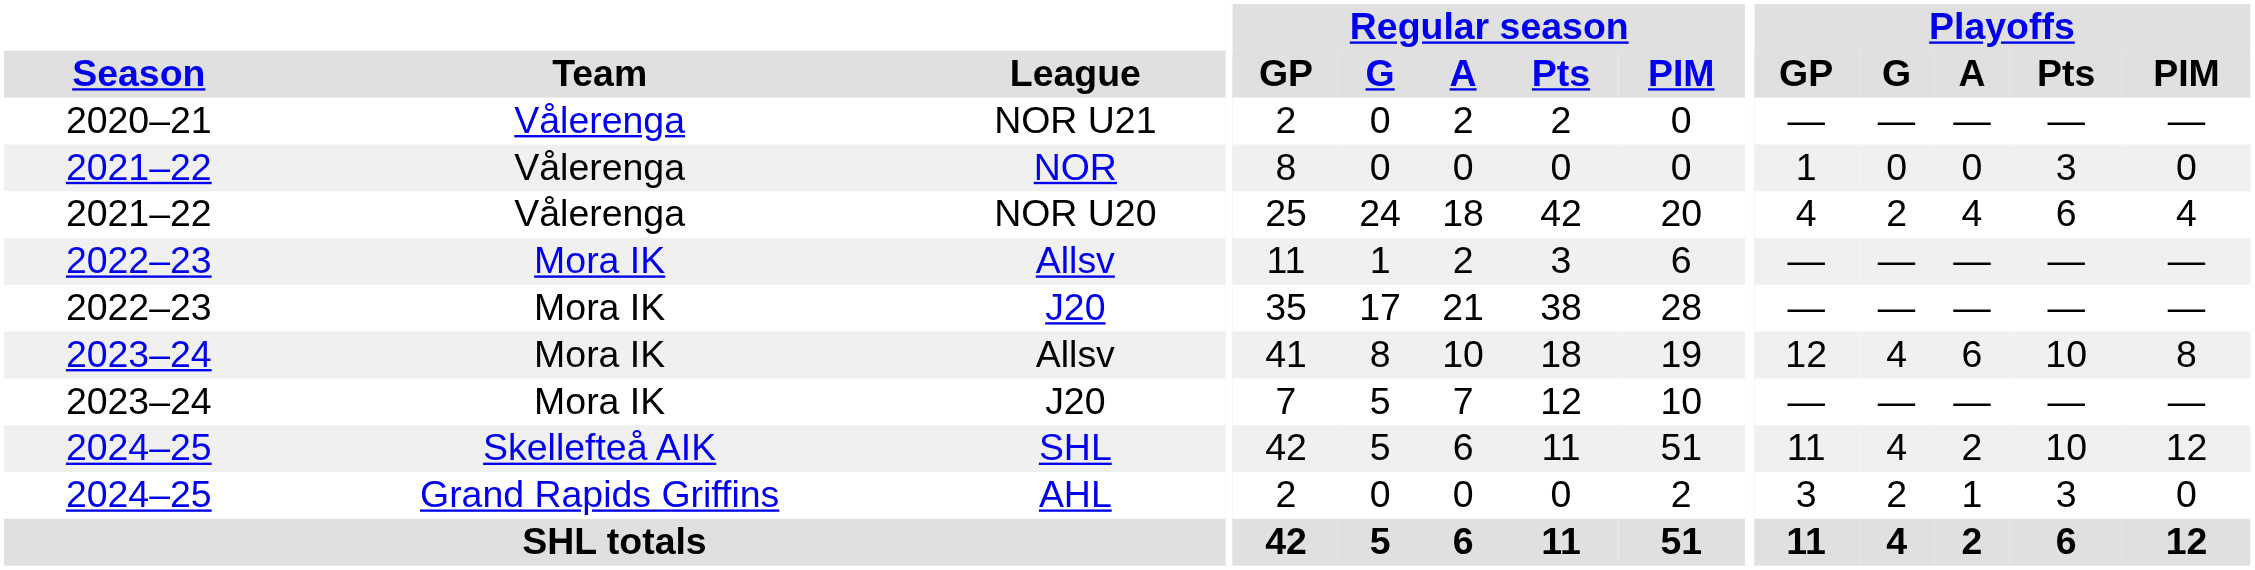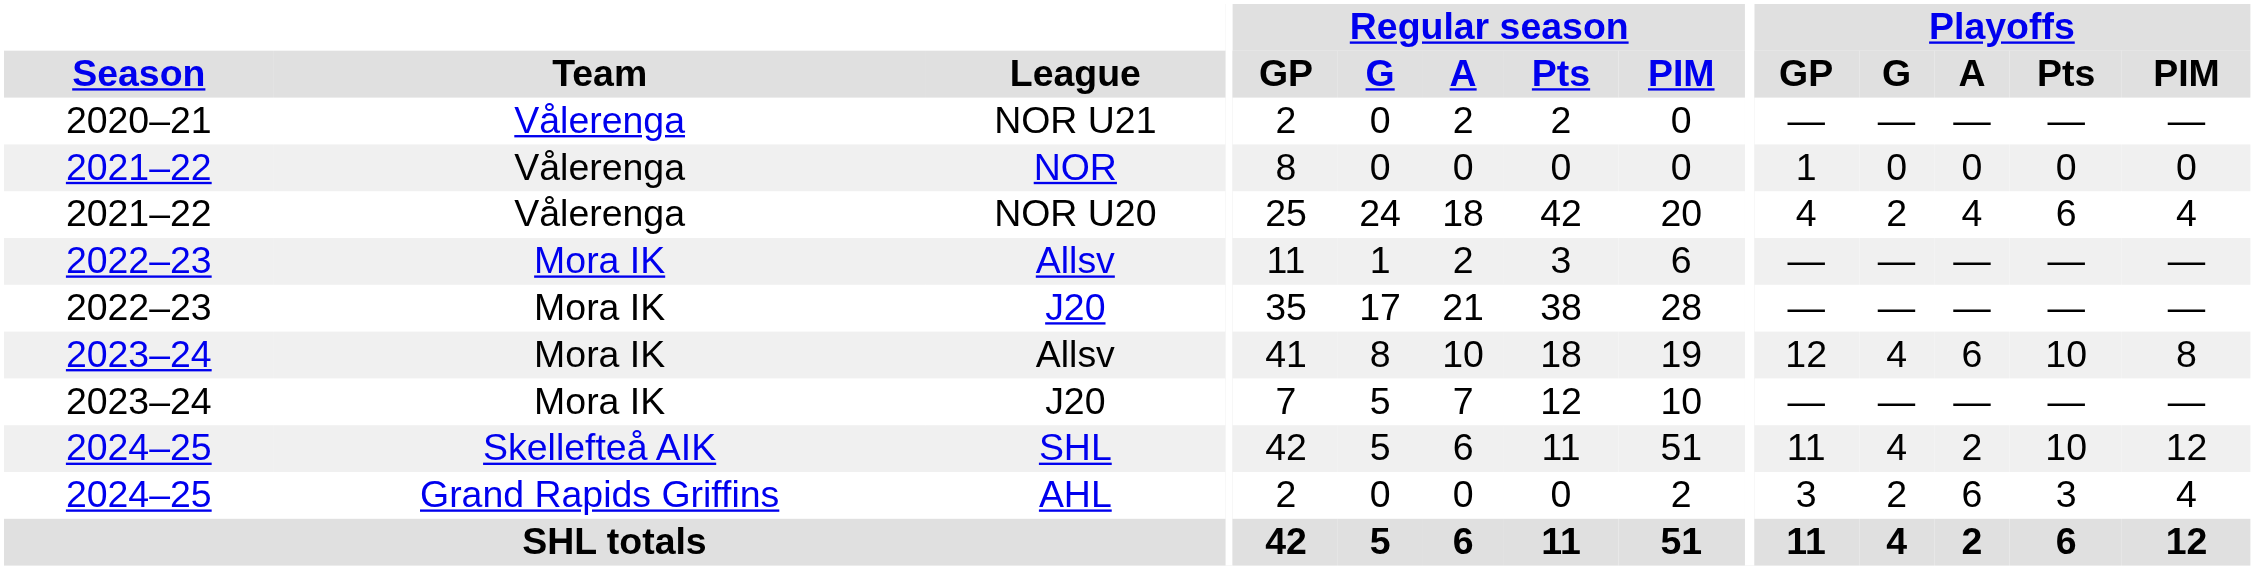 <table border="0" cellpadding="1" cellspacing="0" style="text-align:center; width:60em;">
 <tr bgcolor="#e0e0e0">
 <th colspan="3" bgcolor="#ffffff"></th>
 <th rowspan="94" bgcolor="#ffffff"></th>
 <th colspan="5"><a href='#'>Regular season</a></th>
 <th rowspan="94" bgcolor="#ffffff"></th>
 <th colspan="5"><a href='#'>Playoffs</a></th>
 </tr>
 <tr bgcolor="#e0e0e0">
 <th><a href='#'>Season</a></th>
 <th>Team</th>
 <th>League</th>
 <th>GP</th>
 <th><a href='#'>G</a></th>
 <th><a href='#'>A</a></th>
 <th><a href='#'>Pts</a></th>
 <th><a href='#'>PIM</a></th>
 <th>GP</th>
 <th>G</th>
 <th>A</th>
 <th>Pts</th>
 <th>PIM</th>
 </tr>
 <tr>
 <td>2020–21</td>
 <td><a href='#'>Vålerenga</a></td>
 <td>NOR U21</td>
 <td>2</td>
 <td>0</td>
 <td>2</td>
 <td>2</td>
 <td>0</td>
 <td>—</td>
 <td>—</td>
 <td>—</td>
 <td>—</td>
 <td>—</td>
 </tr>
 <tr bgcolor="#f0f0f0">
 <td><a href='#'>2021–22</a></td>
 <td>Vålerenga</td>
 <td><a href='#'>NOR</a></td>
 <td>8</td>
 <td>0</td>
 <td>0</td>
 <td>0</td>
 <td>0</td>
 <td>1</td>
 <td>0</td>
 <td>0</td>
-<td>3</td>
+<td>0</td>
 <td>0</td>
 </tr>
 <tr>
 <td>2021–22</td>
 <td>Vålerenga</td>
 <td>NOR U20</td>
 <td>25</td>
 <td>24</td>
 <td>18</td>
 <td>42</td>
 <td>20</td>
 <td>4</td>
 <td>2</td>
 <td>4</td>
 <td>6</td>
 <td>4</td>
 </tr>
 <tr bgcolor="#f0f0f0">
 <td><a href='#'>2022–23</a></td>
 <td><a href='#'>Mora IK</a></td>
 <td><a href='#'>Allsv</a></td>
 <td>11</td>
 <td>1</td>
 <td>2</td>
 <td>3</td>
 <td>6</td>
 <td>—</td>
 <td>—</td>
 <td>—</td>
 <td>—</td>
 <td>—</td>
 </tr>
 <tr>
 <td>2022–23</td>
 <td>Mora IK</td>
 <td><a href='#'>J20</a></td>
 <td>35</td>
 <td>17</td>
 <td>21</td>
 <td>38</td>
 <td>28</td>
 <td>—</td>
 <td>—</td>
 <td>—</td>
 <td>—</td>
 <td>—</td>
 </tr>
 <tr bgcolor="#f0f0f0">
 <td><a href='#'>2023–24</a></td>
 <td>Mora IK</td>
 <td>Allsv</td>
 <td>41</td>
 <td>8</td>
 <td>10</td>
 <td>18</td>
 <td>19</td>
 <td>12</td>
 <td>4</td>
 <td>6</td>
 <td>10</td>
 <td>8</td>
 </tr>
 <tr>
 <td>2023–24</td>
 <td>Mora IK</td>
 <td>J20</td>
 <td>7</td>
 <td>5</td>
 <td>7</td>
 <td>12</td>
 <td>10</td>
 <td>—</td>
 <td>—</td>
 <td>—</td>
 <td>—</td>
 <td>—</td>
 </tr>
 <tr bgcolor="#f0f0f0">
 <td><a href='#'>2024–25</a></td>
 <td><a href='#'>Skellefteå AIK</a></td>
 <td><a href='#'>SHL</a></td>
 <td>42</td>
 <td>5</td>
 <td>6</td>
 <td>11</td>
 <td>51</td>
 <td>11</td>
 <td>4</td>
 <td>2</td>
 <td>10</td>
 <td>12</td>
 </tr>
 <tr>
 <td><a href='#'>2024–25</a></td>
 <td><a href='#'>Grand Rapids Griffins</a></td>
 <td><a href='#'>AHL</a></td>
 <td>2</td>
 <td>0</td>
 <td>0</td>
 <td>0</td>
 <td>2</td>
 <td>3</td>
 <td>2</td>
-<td>1</td>
+<td>6</td>
 <td>3</td>
-<td>0</td>
+<td>4</td>
 </tr>
 <tr bgcolor="#e0e0e0">
 <th colspan="3">SHL totals</th>
 <th>42</th>
 <th>5</th>
 <th>6</th>
 <th>11</th>
 <th>51</th>
 <th>11</th>
 <th>4</th>
 <th>2</th>
 <th>6</th>
 <th>12</th>
 </tr>
 </table>
